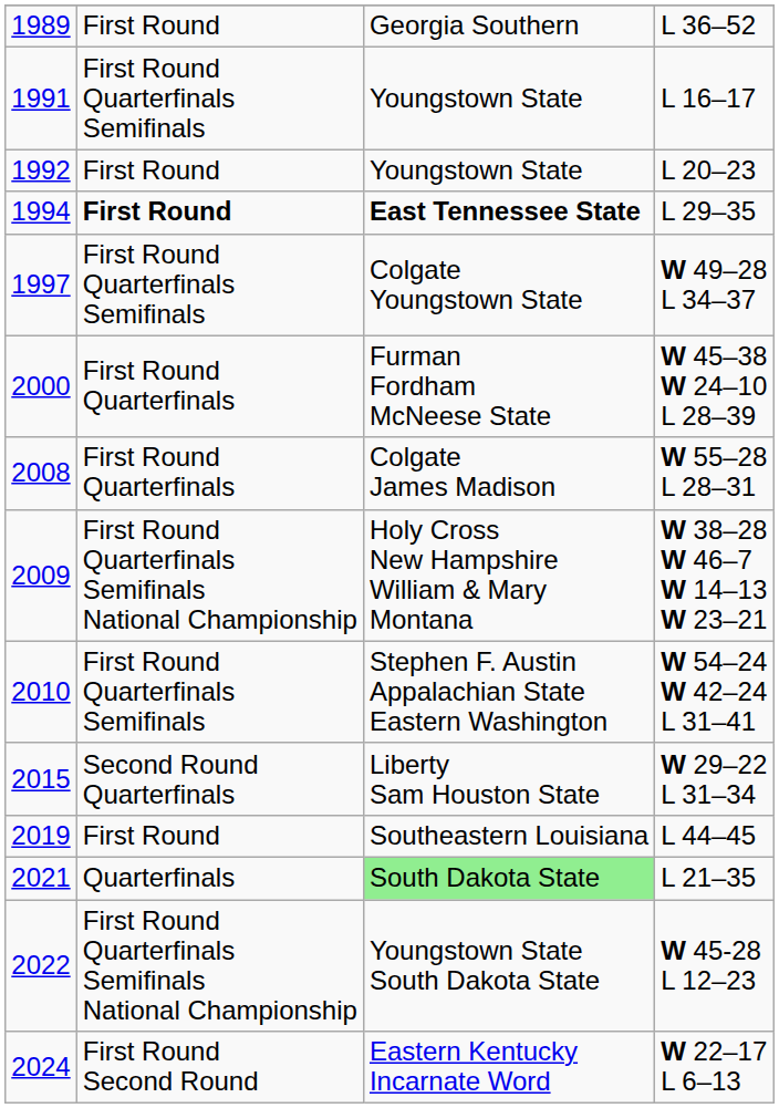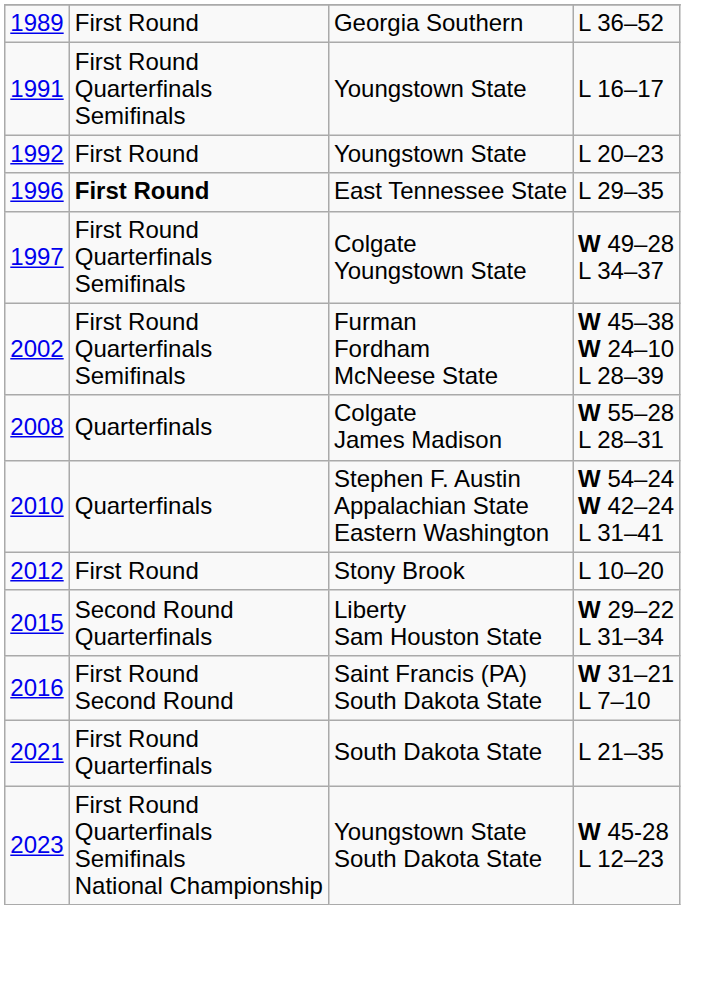 <table class="wikitable">
 <tr>
 </tr>
 <tr>
 <td><a href='#'>1989</a></td>
 <td>First Round</td>
 <td>Georgia Southern</td>
 <td>L 36–52</td>
 </tr>
 <tr>
 <td><a href='#'>1991</a></td>
 <td>First Round<br>Quarterfinals<br>Semifinals</td>
 <td>Youngstown State</td>
 <td>L 16–17</td>
 </tr>
 <tr>
 <td><a href='#'>1992</a></td>
 <td>First Round</td>
 <td>Youngstown State</td>
 <td>L 20–23</td>
 </tr>
 <tr>
-<td><a href='#'>1994</a></td>
+<td><a href='#'>1996</a></td>
 <td><strong>First Round</strong></td>
-<td><strong>East Tennessee State</strong></td>
+<td>East Tennessee State</td>
 <td>L 29–35</td>
 </tr>
 <tr>
 <td><a href='#'>1997</a></td>
 <td>First Round<br>Quarterfinals<br>Semifinals</td>
 <td>Colgate<br>Youngstown State</td>
 <td><strong>W</strong> 49–28<br>L 34–37</td>
 </tr>
 <tr>
-<td><a href='#'>2000</a></td>
-<td>First Round<br>Quarterfinals</td>
+<td><a href='#'>2002</a></td>
+<td>First Round<br>Quarterfinals<br>Semifinals</td>
 <td>Furman<br>Fordham<br>McNeese State</td>
 <td><strong>W</strong> 45–38<br><strong>W</strong> 24–10<br>L 28–39</td>
 </tr>
 <tr>
 <td><a href='#'>2008</a></td>
-<td>First Round<br>Quarterfinals</td>
+<td>Quarterfinals</td>
 <td>Colgate<br>James Madison</td>
 <td><strong>W</strong> 55–28<br>L 28–31</td>
 </tr>
 <tr>
-<td><a href='#'>2009</a></td>
-<td>First Round<br>Quarterfinals<br>Semifinals<br>National Championship</td>
-<td>Holy Cross<br>New Hampshire<br>William & Mary<br>Montana</td>
-<td><strong>W</strong> 38–28<br><strong>W</strong> 46–7<br><strong>W</strong> 14–13<br><strong>W</strong> 23–21</td>
+<td><a href='#'>2010</a></td>
+<td>Quarterfinals</td>
+<td>Stephen F. Austin<br>Appalachian State<br>Eastern Washington</td>
+<td><strong>W</strong> 54–24<br><strong>W</strong> 42–24<br>L 31–41</td>
 </tr>
 <tr>
-<td><a href='#'>2010</a></td>
-<td>First Round<br>Quarterfinals<br>Semifinals</td>
-<td>Stephen F. Austin<br>Appalachian State<br>Eastern Washington</td>
-<td><strong>W</strong> 54–24<br><strong>W</strong> 42–24<br>L 31–41</td>
+<td><a href='#'>2012</a></td>
+<td>First Round</td>
+<td>Stony Brook</td>
+<td>L 10–20</td>
 </tr>
 <tr>
 <td><a href='#'>2015</a></td>
 <td>Second Round<br>Quarterfinals</td>
 <td>Liberty<br>Sam Houston State</td>
 <td><strong>W</strong> 29–22<br>L 31–34</td>
 </tr>
 <tr>
-<td><a href='#'>2019</a></td>
-<td>First Round</td>
-<td>Southeastern Louisiana</td>
-<td>L 44–45</td>
+<td><a href='#'>2016</a></td>
+<td>First Round<br>Second Round</td>
+<td>Saint Francis (PA)<br>South Dakota State</td>
+<td><strong>W</strong> 31–21<br> L 7–10</td>
 </tr>
 <tr>
 <td><a href='#'>2021</a></td>
-<td>Quarterfinals</td>
-<td style="background: lightgreen;">South Dakota State</td>
+<td>First Round<br>Quarterfinals</td>
+<td>South Dakota State</td>
 <td>L 21–35</td>
 </tr>
 <tr>
-<td><a href='#'>2022</a></td>
+<td><a href='#'>2023</a></td>
 <td>First Round<br>Quarterfinals<br>Semifinals<br>National Championship</td>
 <td>Youngstown State<br>South Dakota State</td>
 <td><strong>W</strong> 45-28<br>L 12–23</td>
 </tr>
-<tr>
-<td><a href='#'>2024</a></td>
-<td>First Round<br>Second Round</td>
-<td><a href='#'>Eastern Kentucky</a><br><a href='#'>Incarnate Word</a></td>
-<td><strong>W</strong> 22–17<br>L 6–13</td>
-</tr>
 </table>
